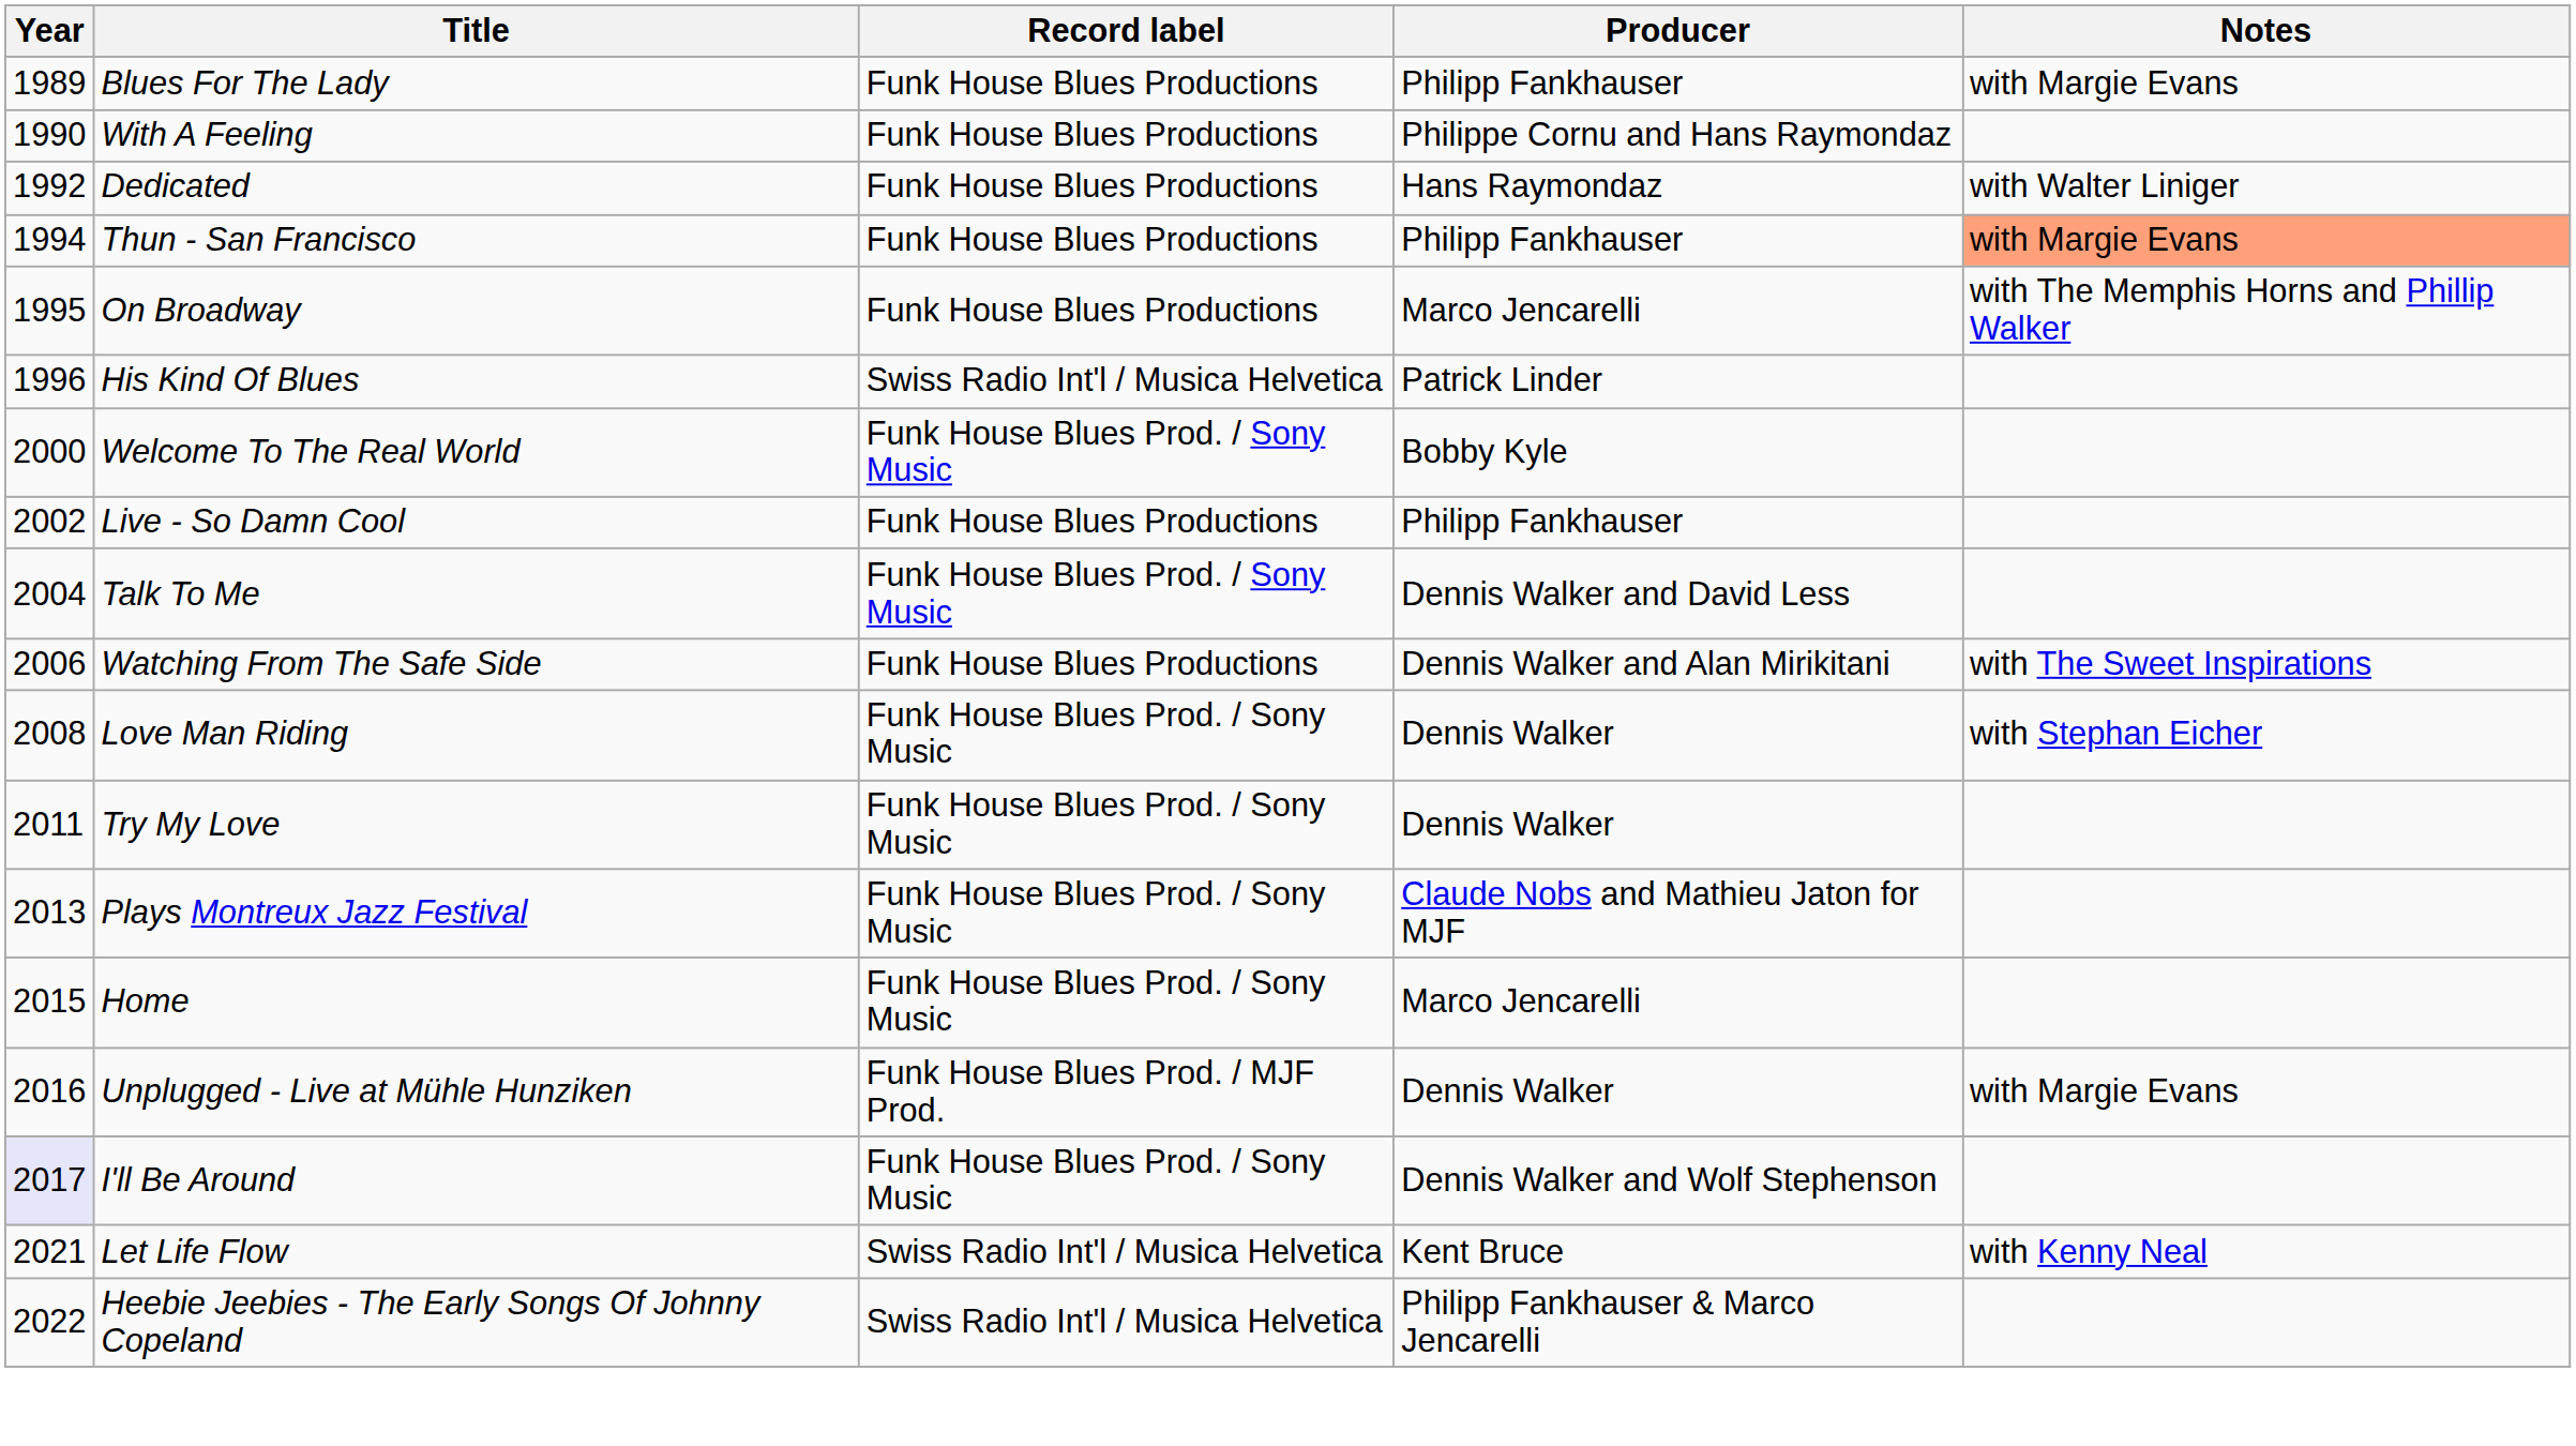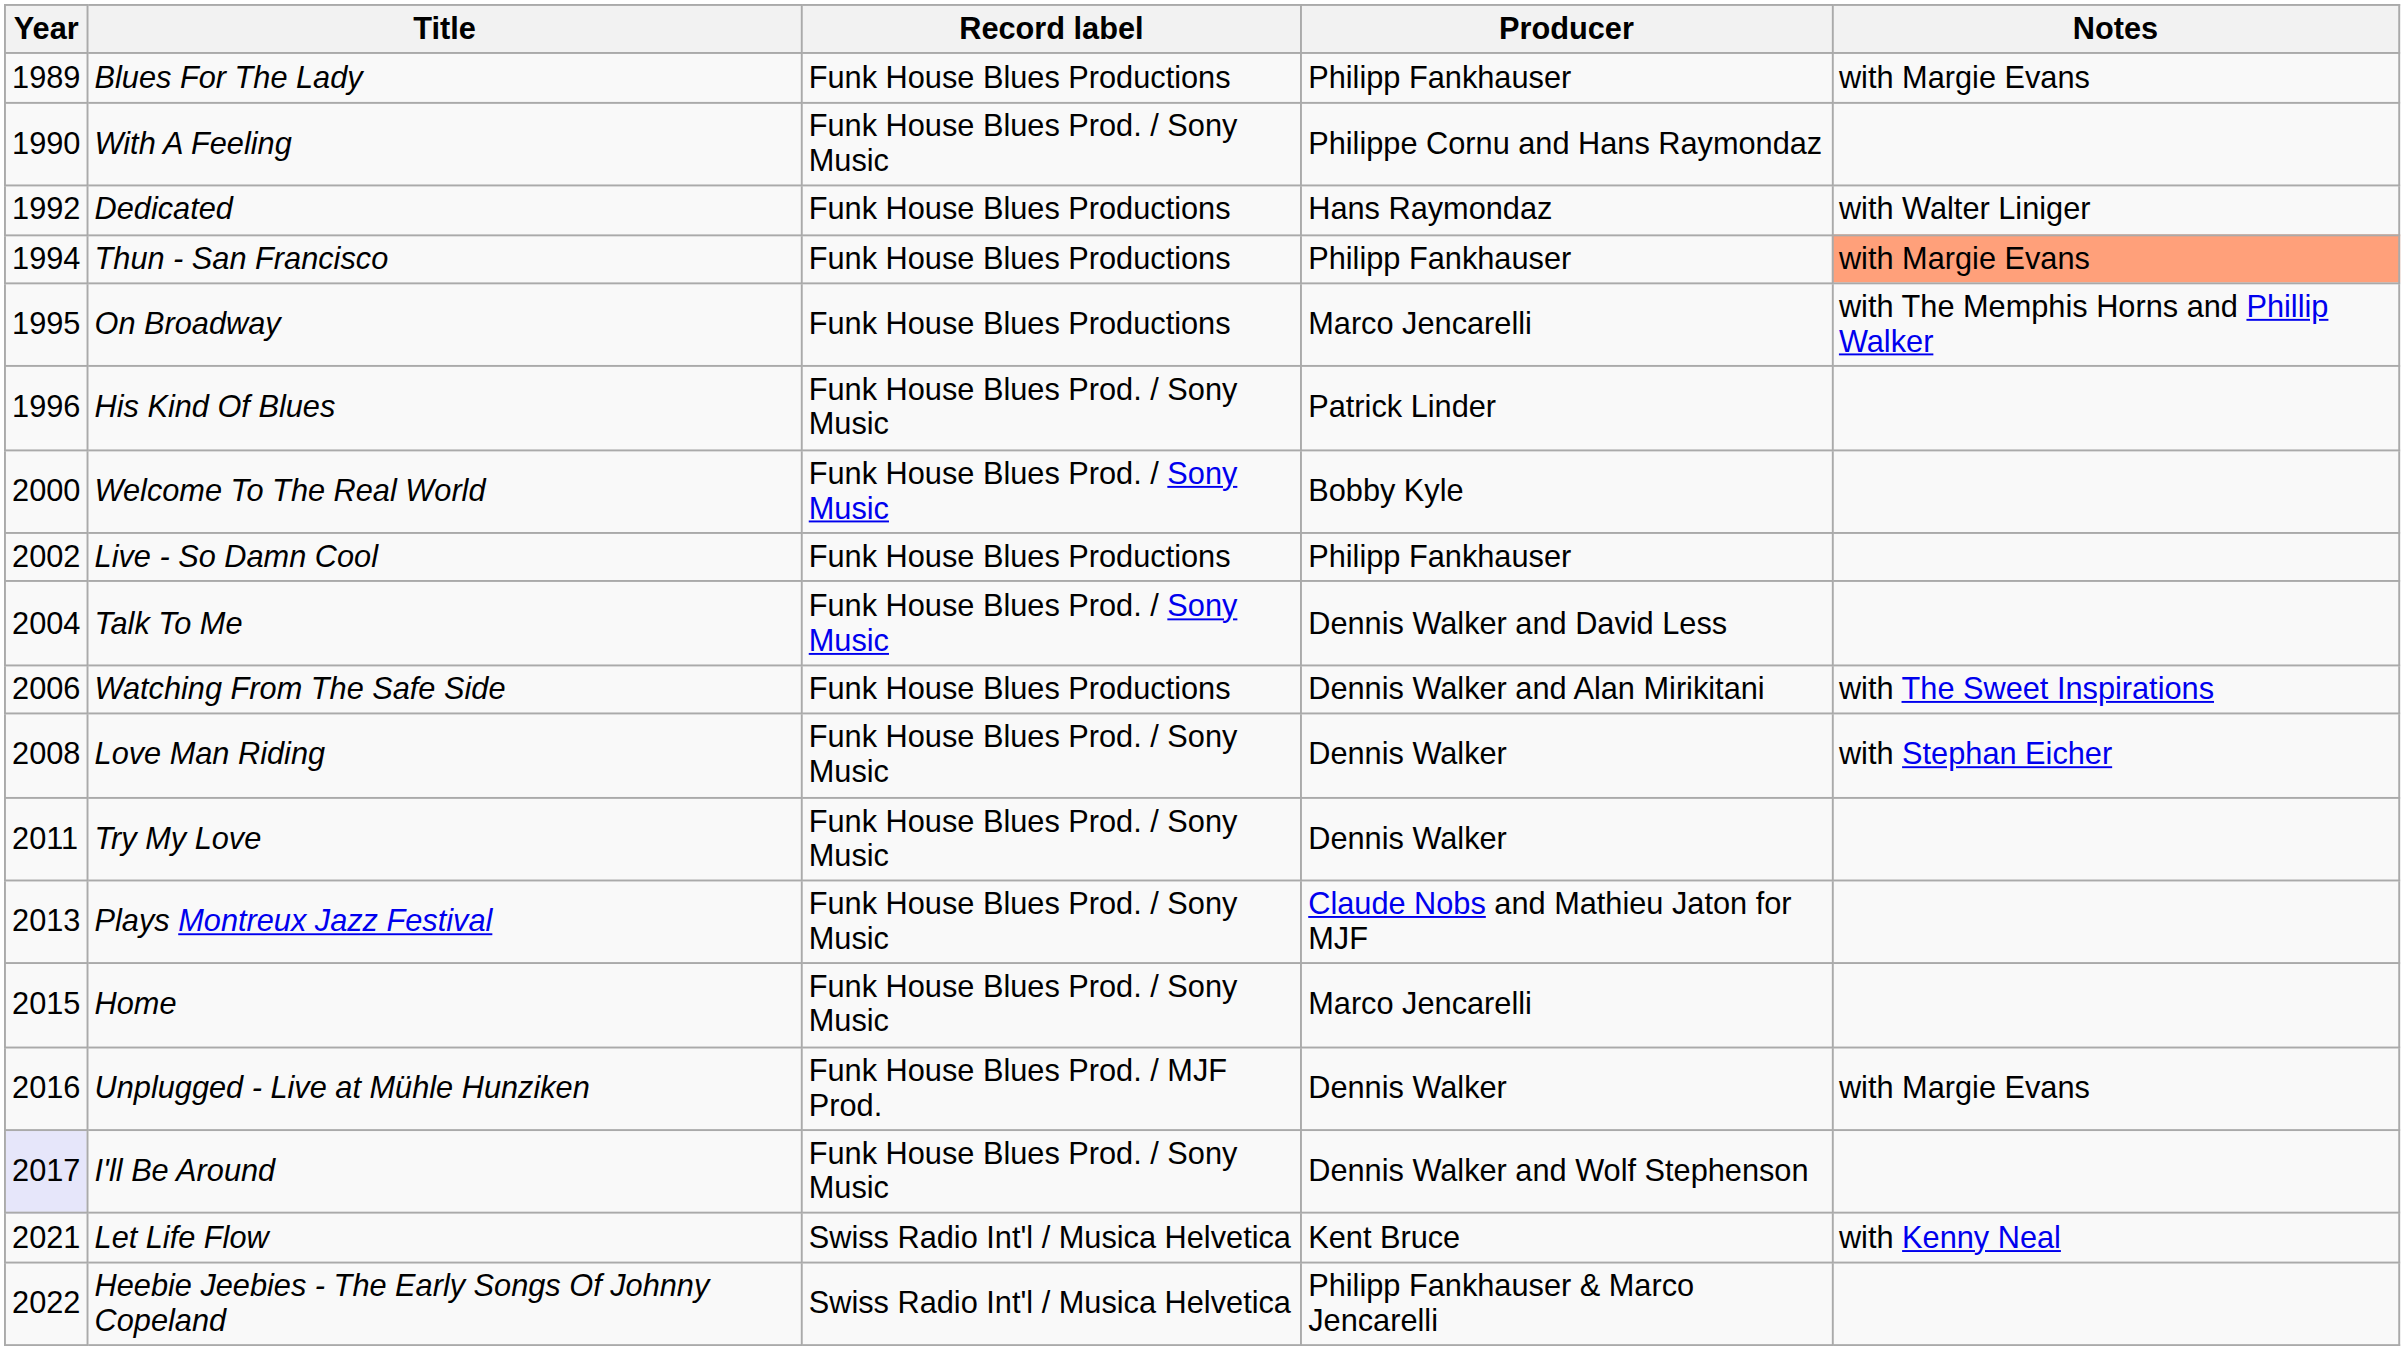 <table class="wikitable sortable">
 <tr>
 <th>Year</th>
 <th>Title</th>
 <th>Record label</th>
 <th>Producer</th>
 <th>Notes</th>
 </tr>
 <tr>
 <td>1989</td>
 <td><em>Blues For The Lady</em></td>
 <td>Funk House Blues Productions</td>
 <td>Philipp Fankhauser</td>
 <td>with Margie Evans</td>
 </tr>
 <tr>
 <td>1990</td>
 <td><em>With A Feeling</em></td>
-<td>Funk House Blues Productions</td>
+<td>Funk House Blues Prod. / Sony Music</td>
 <td>Philippe Cornu and Hans Raymondaz</td>
 <td></td>
 </tr>
 <tr>
 <td>1992</td>
 <td><em>Dedicated</em></td>
 <td>Funk House Blues Productions</td>
 <td>Hans Raymondaz</td>
 <td>with Walter Liniger</td>
 </tr>
 <tr>
 <td>1994</td>
 <td><em>Thun - San Francisco</em></td>
 <td>Funk House Blues Productions</td>
 <td>Philipp Fankhauser</td>
 <td style="background: lightsalmon;">with Margie Evans</td>
 </tr>
 <tr>
 <td>1995</td>
 <td><em>On Broadway</em></td>
 <td>Funk House Blues Productions</td>
 <td>Marco Jencarelli</td>
 <td>with The Memphis Horns and <a href='#'>Phillip Walker</a></td>
 </tr>
 <tr>
 <td>1996</td>
 <td><em>His Kind Of Blues</em></td>
-<td>Swiss Radio Int'l / Musica Helvetica</td>
+<td>Funk House Blues Prod. / Sony Music</td>
 <td>Patrick Linder</td>
 <td></td>
 </tr>
 <tr>
 <td>2000</td>
 <td><em>Welcome To The Real World</em></td>
 <td>Funk House Blues Prod. / <a href='#'>Sony Music</a></td>
 <td>Bobby Kyle</td>
 <td></td>
 </tr>
 <tr>
 <td>2002</td>
 <td><em>Live - So Damn Cool</em></td>
 <td>Funk House Blues Productions</td>
 <td>Philipp Fankhauser</td>
 <td></td>
 </tr>
 <tr>
 <td>2004</td>
 <td><em>Talk To Me</em></td>
 <td>Funk House Blues Prod. / <a href='#'>Sony Music</a></td>
 <td>Dennis Walker and David Less</td>
 <td></td>
 </tr>
 <tr>
 <td>2006</td>
 <td><em>Watching From The Safe Side</em></td>
 <td>Funk House Blues Productions</td>
 <td>Dennis Walker and Alan Mirikitani</td>
 <td>with <a href='#'>The Sweet Inspirations</a></td>
 </tr>
 <tr>
 <td>2008</td>
 <td><em>Love Man Riding</em></td>
 <td>Funk House Blues Prod. / Sony Music</td>
 <td>Dennis Walker</td>
 <td>with <a href='#'>Stephan Eicher</a></td>
 </tr>
 <tr>
 <td>2011</td>
 <td><em>Try My Love</em></td>
 <td>Funk House Blues Prod. / Sony Music</td>
 <td>Dennis Walker</td>
 <td></td>
 </tr>
 <tr>
 <td>2013</td>
 <td><em>Plays <a href='#'>Montreux Jazz Festival</a></em></td>
 <td>Funk House Blues Prod. / Sony Music</td>
 <td><a href='#'>Claude Nobs</a> and Mathieu Jaton for MJF</td>
 <td></td>
 </tr>
 <tr>
 <td>2015</td>
 <td><em>Home</em></td>
 <td>Funk House Blues Prod. / Sony Music</td>
 <td>Marco Jencarelli</td>
 <td></td>
 </tr>
 <tr>
 <td>2016</td>
 <td><em>Unplugged - Live at Mühle Hunziken</em></td>
 <td>Funk House Blues Prod. / MJF Prod.</td>
 <td>Dennis Walker</td>
 <td>with Margie Evans</td>
 </tr>
 <tr>
 <td style="background: lavender;">2017</td>
 <td><em>I'll Be Around</em></td>
 <td>Funk House Blues Prod. / Sony Music</td>
 <td>Dennis Walker and Wolf Stephenson</td>
 <td></td>
 </tr>
 <tr>
 <td>2021</td>
 <td><em>Let Life Flow</em></td>
 <td>Swiss Radio Int'l / Musica Helvetica</td>
 <td>Kent Bruce</td>
 <td>with <a href='#'>Kenny Neal</a></td>
 </tr>
 <tr>
 <td>2022</td>
 <td><em>Heebie Jeebies - The Early Songs Of Johnny Copeland</em></td>
 <td>Swiss Radio Int'l / Musica Helvetica</td>
 <td>Philipp Fankhauser & Marco Jencarelli</td>
 <td></td>
 </tr>
 </table>
